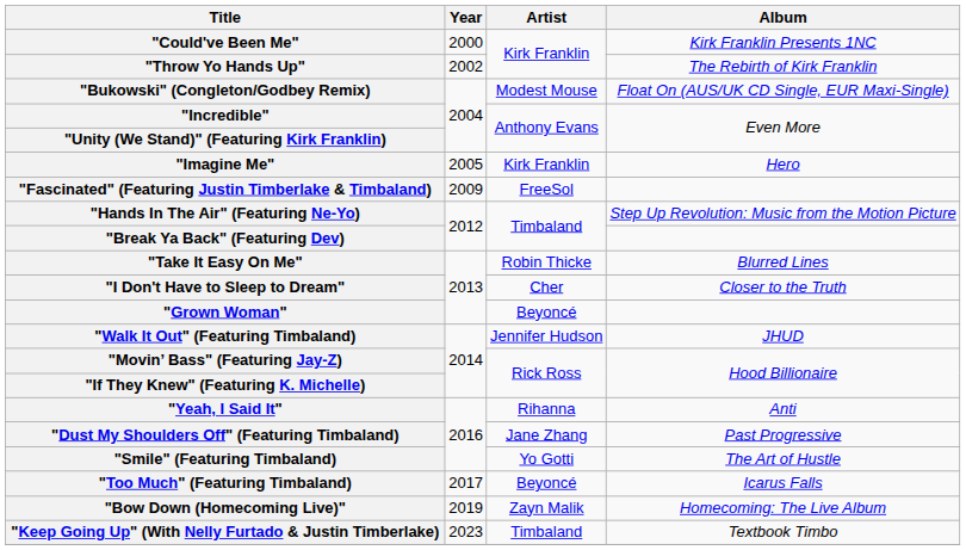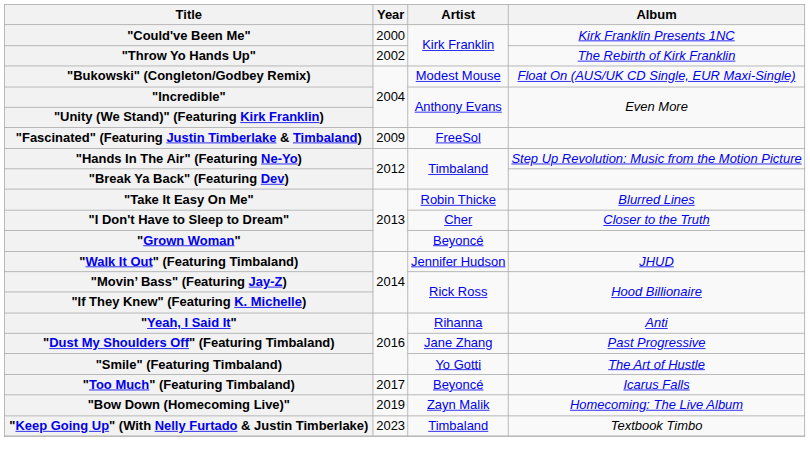 <table class="wikitable plainrowheaders" style="text-align:center;">
 <tr>
 <th scope="col" style="width:28em;">Title</th>
 <th scope="col">Year</th>
 <th scope="col">Artist</th>
 <th scope="col">Album</th>
 </tr>
 <tr>
 <th scope="row">"Could've Been Me"</th>
 <td>2000</td>
 <td rowspan="2"><a href='#'>Kirk Franklin</a></td>
 <td><em><a href='#'>Kirk Franklin Presents 1NC</a></em></td>
 </tr>
 <tr>
 <th scope="row">"Throw Yo Hands Up"</th>
 <td>2002</td>
 <td><em><a href='#'>The Rebirth of Kirk Franklin</a></em></td>
 </tr>
 <tr>
 <th scope="row">"Bukowski" (Congleton/Godbey Remix)</th>
 <td rowspan="3">2004</td>
 <td><a href='#'>Modest Mouse</a></td>
 <td><em><a href='#'>Float On (AUS/UK CD Single, EUR Maxi-Single)</a></em></td>
 </tr>
 <tr>
 <th scope="row">"Incredible"</th>
 <td rowspan="2"><a href='#'>Anthony Evans</a></td>
 <td rowspan="2"><em>Even More</em></td>
 </tr>
 <tr>
 <th scope="row">"Unity (We Stand)" (Featuring <a href='#'>Kirk Franklin</a>)</th>
-</tr>
-<tr>
-<th scope="row">"Imagine Me"</th>
-<td>2005</td>
-<td><a href='#'>Kirk Franklin</a></td>
-<td><em><a href='#'>Hero</a></em></td>
 </tr>
 <tr>
 <th scope="row">"Fascinated" (Featuring <a href='#'>Justin Timberlake</a> & <a href='#'>Timbaland</a>)</th>
 <td>2009</td>
 <td><a href='#'>FreeSol</a></td>
 <td></td>
 </tr>
 <tr>
 <th scope="row">"Hands In The Air" (Featuring <a href='#'>Ne-Yo</a>)</th>
 <td rowspan="2">2012</td>
 <td rowspan="2"><a href='#'>Timbaland</a></td>
 <td><em><a href='#'>Step Up Revolution: Music from the Motion Picture</a></em></td>
 </tr>
 <tr>
 <th scope="row">"Break Ya Back" (Featuring <a href='#'>Dev</a>)</th>
 <td></td>
 </tr>
 <tr>
 <th scope="row">"Take It Easy On Me"</th>
 <td rowspan="3">2013</td>
 <td><a href='#'>Robin Thicke</a></td>
 <td><em><a href='#'>Blurred Lines</a></em></td>
 </tr>
 <tr>
 <th scope="row">"I Don't Have to Sleep to Dream"</th>
 <td><a href='#'>Cher</a></td>
 <td><em><a href='#'>Closer to the Truth</a></em></td>
 </tr>
 <tr>
 <th scope="row">"<a href='#'>Grown Woman</a>"</th>
 <td><a href='#'>Beyoncé</a></td>
 <td></td>
 </tr>
 <tr>
 <th scope="row">"<a href='#'>Walk It Out</a>" (Featuring Timbaland)</th>
 <td rowspan="3">2014</td>
 <td><a href='#'>Jennifer Hudson</a></td>
 <td><em><a href='#'>JHUD</a></em></td>
 </tr>
 <tr>
 <th scope="row">"Movin’ Bass" (Featuring <a href='#'>Jay-Z</a>)</th>
 <td rowspan="2"><a href='#'>Rick Ross</a></td>
 <td rowspan="2"><em><a href='#'>Hood Billionaire</a></em></td>
 </tr>
 <tr>
 <th scope="row">"If They Knew" (Featuring <a href='#'>K. Michelle</a>)</th>
 </tr>
 <tr>
 <th scope="row">"<a href='#'>Yeah, I Said It</a>"</th>
 <td rowspan="3">2016</td>
 <td><a href='#'>Rihanna</a></td>
 <td><em><a href='#'>Anti</a></em></td>
 </tr>
 <tr>
 <th scope="row">"<a href='#'>Dust My Shoulders Off</a>" (Featuring Timbaland)</th>
 <td><a href='#'>Jane Zhang</a></td>
 <td><em><a href='#'>Past Progressive</a></em></td>
 </tr>
 <tr>
 <th scope="row">"Smile" (Featuring Timbaland)</th>
 <td><a href='#'>Yo Gotti</a></td>
 <td><em><a href='#'>The Art of Hustle</a></em></td>
 </tr>
 <tr>
 <th scope="row">"<a href='#'>Too Much</a>" (Featuring Timbaland)</th>
 <td>2017</td>
 <td><a href='#'>Beyoncé</a></td>
 <td><em><a href='#'>Icarus Falls</a></em></td>
 </tr>
 <tr>
 <th scope="row">"Bow Down (Homecoming Live)"</th>
 <td>2019</td>
 <td><a href='#'>Zayn Malik</a></td>
 <td><em><a href='#'>Homecoming: The Live Album</a></em></td>
 </tr>
 <tr>
 <th scope="row">"<a href='#'>Keep Going Up</a>" (With <a href='#'>Nelly Furtado</a> & Justin Timberlake)</th>
 <td>2023</td>
 <td><a href='#'>Timbaland</a></td>
 <td><em>Textbook Timbo</em></td>
 </tr>
 <tr>
 </tr>
 </table>
